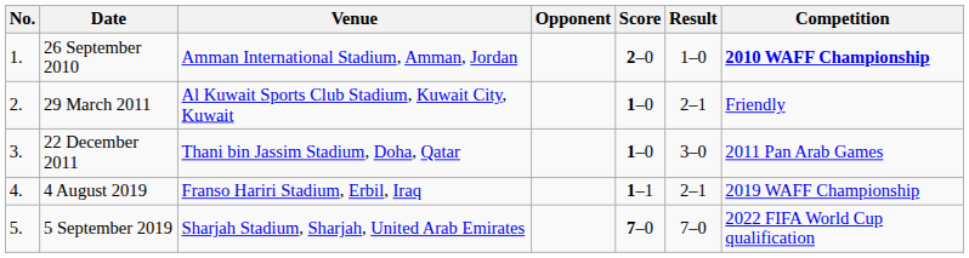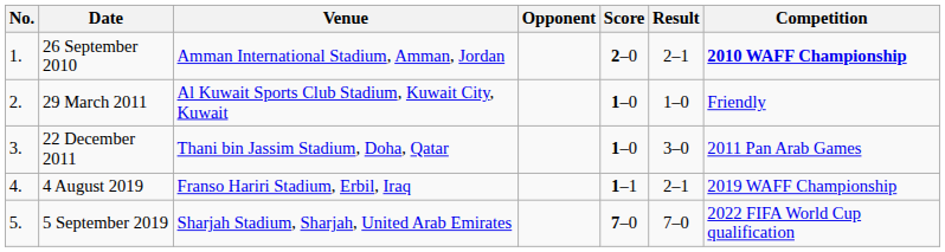 <table class="wikitable" style="font-size:100%;">
 <tr>
 <th>No.</th>
 <th>Date</th>
 <th>Venue</th>
 <th>Opponent</th>
 <th>Score</th>
 <th>Result</th>
 <th>Competition</th>
 </tr>
 <tr>
 <td>1.</td>
 <td>26 September 2010</td>
 <td><a href='#'>Amman International Stadium</a>, <a href='#'>Amman</a>, <a href='#'>Jordan</a></td>
 <td></td>
 <td align=center><strong>2</strong>–0</td>
-<td align=center>1–0</td>
+<td align=center>2–1</td>
 <td><strong><a href='#'>2010 WAFF Championship</a></strong></td>
 </tr>
 <tr>
 <td>2.</td>
 <td>29 March 2011</td>
 <td><a href='#'>Al Kuwait Sports Club Stadium</a>, <a href='#'>Kuwait City</a>, <a href='#'>Kuwait</a></td>
 <td></td>
 <td align=center><strong>1</strong>–0</td>
-<td align=center>2–1</td>
+<td align=center>1–0</td>
 <td><a href='#'>Friendly</a></td>
 </tr>
 <tr>
 <td>3.</td>
 <td>22 December 2011</td>
 <td><a href='#'>Thani bin Jassim Stadium</a>, <a href='#'>Doha</a>, <a href='#'>Qatar</a></td>
 <td></td>
 <td align=center><strong>1</strong>–0</td>
 <td align=center>3–0 </td>
 <td><a href='#'>2011 Pan Arab Games</a></td>
 </tr>
 <tr>
 <td>4.</td>
 <td>4 August 2019</td>
 <td><a href='#'>Franso Hariri Stadium</a>, <a href='#'>Erbil</a>, <a href='#'>Iraq</a></td>
 <td></td>
 <td align=center><strong>1</strong>–1</td>
 <td align=center>2–1</td>
 <td><a href='#'>2019 WAFF Championship</a></td>
 </tr>
 <tr>
 <td>5.</td>
 <td>5 September 2019</td>
 <td><a href='#'>Sharjah Stadium</a>, <a href='#'>Sharjah</a>, <a href='#'>United Arab Emirates</a></td>
 <td></td>
 <td align=center><strong>7</strong>–0</td>
 <td align=center>7–0</td>
 <td><a href='#'>2022 FIFA World Cup qualification</a></td>
 </tr>
 </table>
